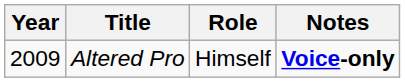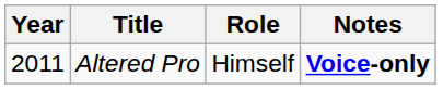 <table class="wikitable">
 <tr>
 <th>Year</th>
 <th>Title</th>
 <th>Role</th>
 <th>Notes</th>
 </tr>
 <tr>
-<td>2009</td>
+<td>2011</td>
 <td><em>Altered Pro</em></td>
 <td>Himself</td>
 <td><strong><a href='#'>Voice</a>-only</strong></td>
 </tr>
 </table>
